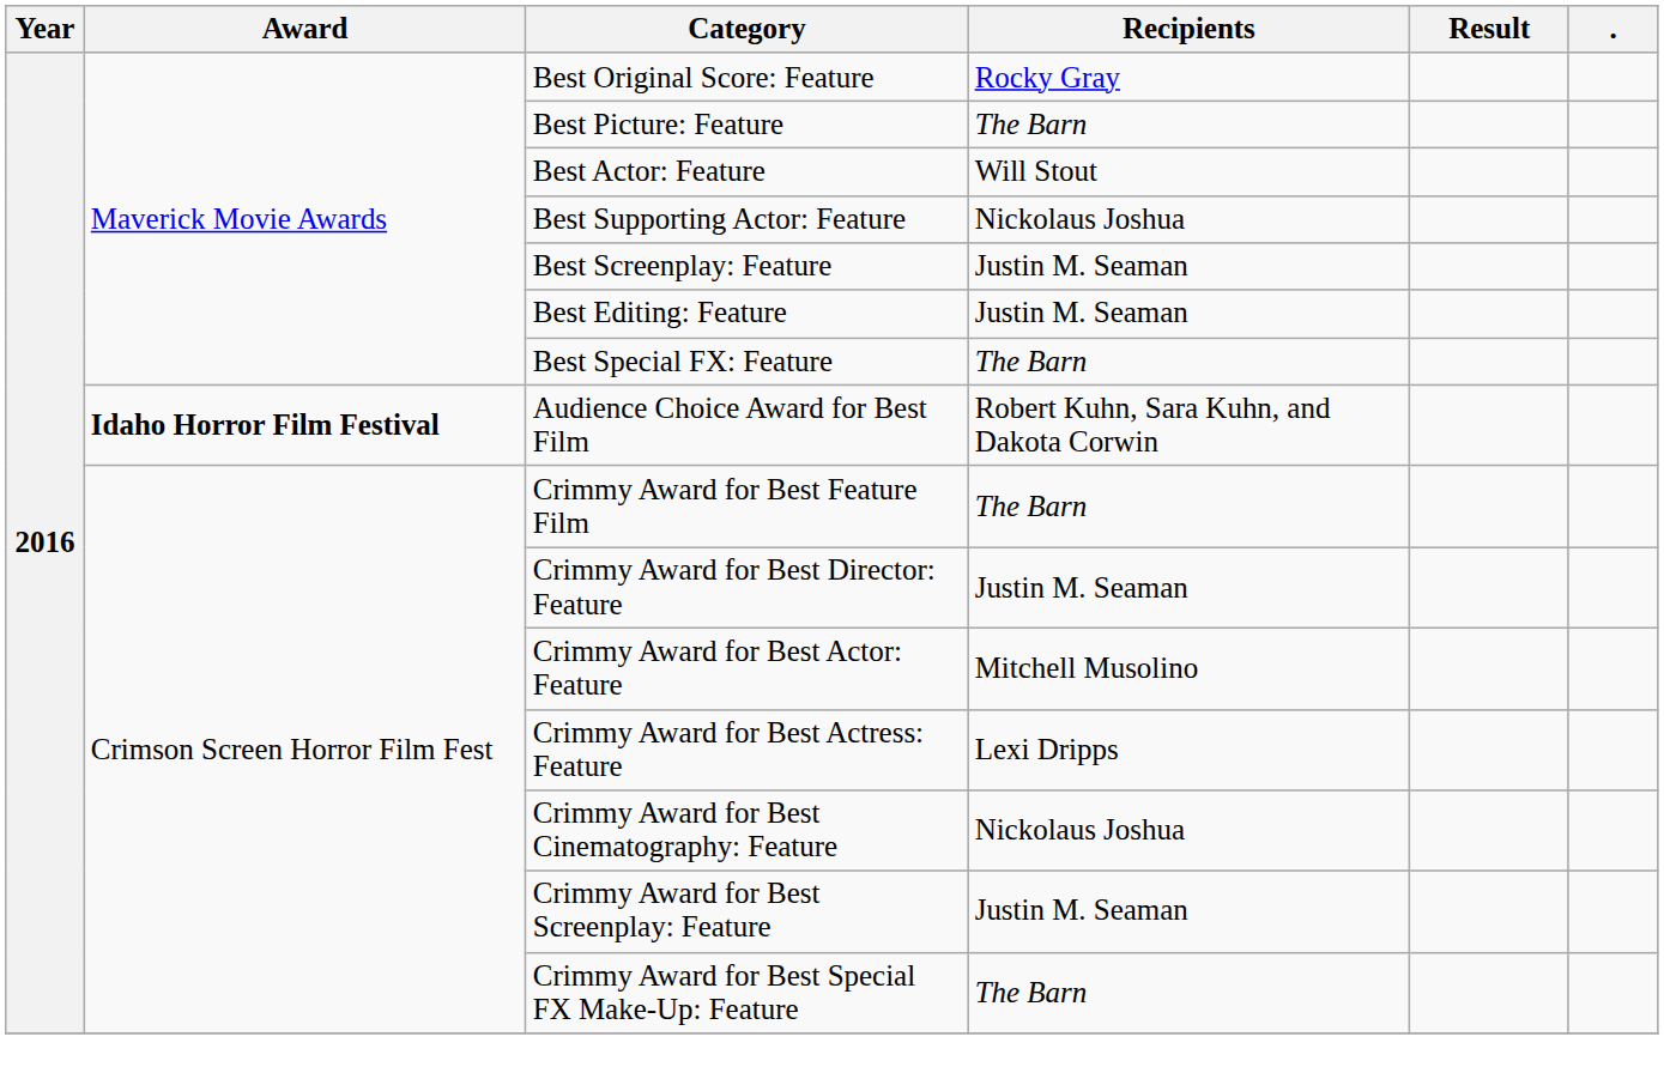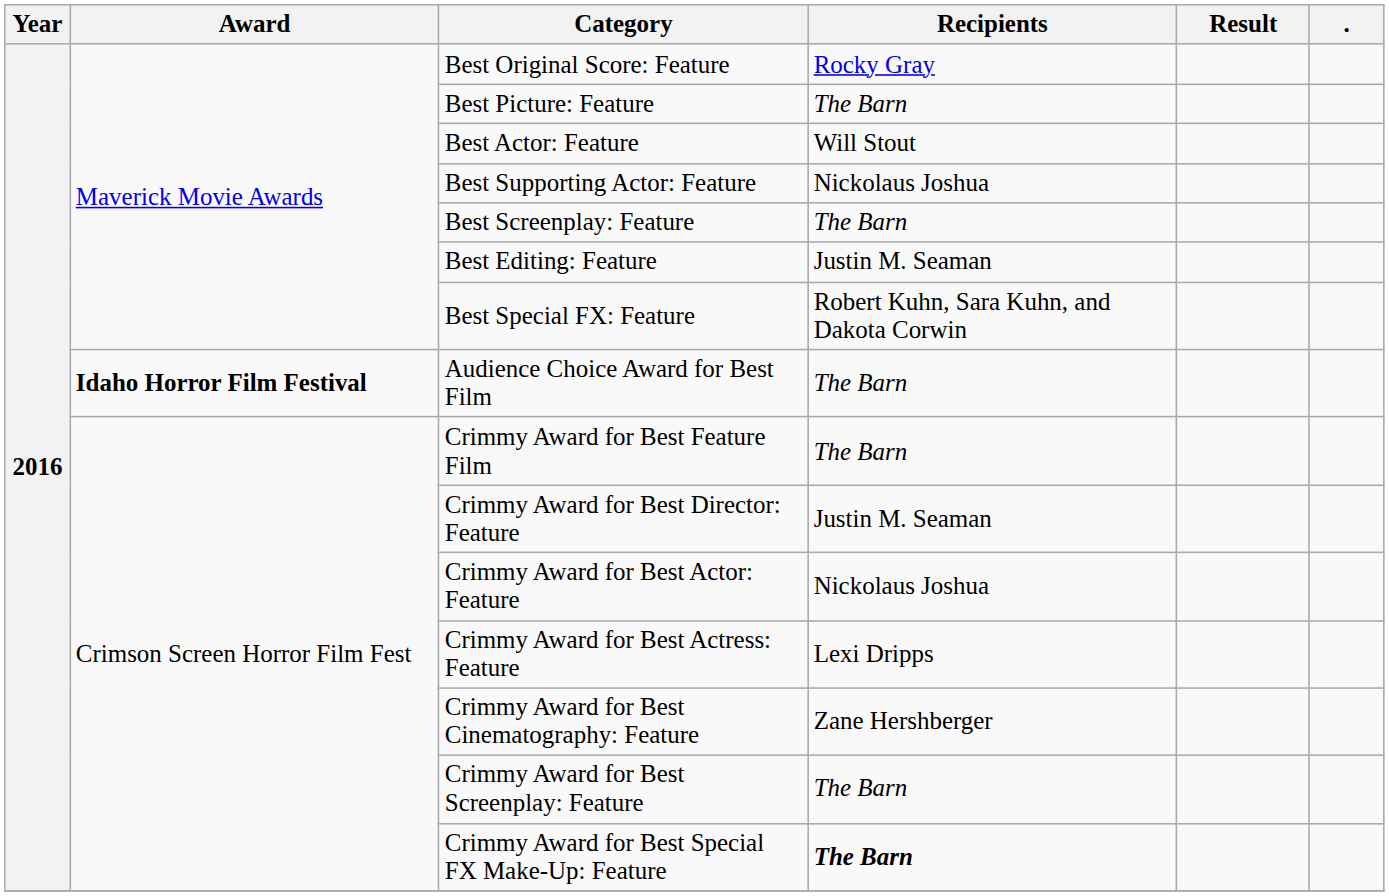 <table class="wikitable sortable plainrowheaders" style="width:70%;">
 <tr>
 <th scope="col" style="width:4%;">Year</th>
 <th scope="col" style="width:25%;">Award</th>
 <th scope="col" style="width:25%;">Category</th>
 <th scope="col" style="width:25%;">Recipients</th>
 <th scope="col" style="width:9%;">Result</th>
 <th scope="col" style="width:5%;" class="unsortable">.</th>
 </tr>
 <tr>
 <th scope="row" rowspan="15" style="text-align:center;">2016</th>
 <td rowspan="7"><a href='#'>Maverick Movie Awards</a></td>
 <td>Best Original Score: Feature</td>
 <td><a href='#'>Rocky Gray</a></td>
 <td></td>
 <td style="text-align:center;"></td>
 </tr>
 <tr>
 <td>Best Picture: Feature</td>
 <td><em>The Barn</em></td>
 <td></td>
 <td style="text-align:center;"></td>
 </tr>
 <tr>
 <td>Best Actor: Feature</td>
 <td>Will Stout</td>
 <td></td>
 <td style="text-align:center;"></td>
 </tr>
 <tr>
 <td>Best Supporting Actor: Feature</td>
 <td>Nickolaus Joshua</td>
 <td></td>
 <td style="text-align:center;"></td>
 </tr>
 <tr>
 <td>Best Screenplay: Feature</td>
-<td>Justin M. Seaman</td>
+<td><em>The Barn</em></td>
 <td></td>
 <td style="text-align:center;"></td>
 </tr>
 <tr>
 <td>Best Editing: Feature</td>
 <td>Justin M. Seaman</td>
 <td></td>
 <td style="text-align:center;"></td>
 </tr>
 <tr>
 <td>Best Special FX: Feature</td>
-<td><em>The Barn</em></td>
+<td>Robert Kuhn, Sara Kuhn, and Dakota Corwin</td>
 <td></td>
 <td style="text-align:center;"></td>
 </tr>
 <tr>
 <td><strong>Idaho Horror Film Festival</strong></td>
 <td>Audience Choice Award for Best Film</td>
-<td>Robert Kuhn, Sara Kuhn, and Dakota Corwin</td>
+<td><em>The Barn</em></td>
 <td></td>
 <td style="text-align:center;"></td>
 </tr>
 <tr>
 <td rowspan="7">Crimson Screen Horror Film Fest</td>
 <td>Crimmy Award for Best Feature Film</td>
 <td><em>The Barn</em></td>
 <td></td>
 <td align=center></td>
 </tr>
 <tr>
 <td>Crimmy Award for Best Director: Feature</td>
 <td>Justin M. Seaman</td>
 <td></td>
 <td align=center></td>
 </tr>
 <tr>
 <td>Crimmy Award for Best Actor: Feature</td>
-<td>Mitchell Musolino</td>
+<td>Nickolaus Joshua</td>
 <td></td>
 <td style="text-align:center;"></td>
 </tr>
 <tr>
 <td>Crimmy Award for Best Actress: Feature</td>
 <td>Lexi Dripps</td>
 <td></td>
 <td style="text-align:center;"></td>
 </tr>
 <tr>
 <td>Crimmy Award for Best Cinematography: Feature</td>
-<td>Nickolaus Joshua</td>
+<td>Zane Hershberger</td>
 <td></td>
 <td align=center></td>
 </tr>
 <tr>
 <td>Crimmy Award for Best Screenplay: Feature</td>
-<td>Justin M. Seaman</td>
+<td><em>The Barn</em></td>
 <td></td>
 <td align=center></td>
 </tr>
 <tr>
 <td>Crimmy Award for Best Special FX Make-Up: Feature</td>
-<td><em>The Barn</em></td>
+<td><strong><em>The Barn</em></strong></td>
 <td></td>
 <td align=center></td>
 </tr>
 <tr>
 </tr>
 </table>
